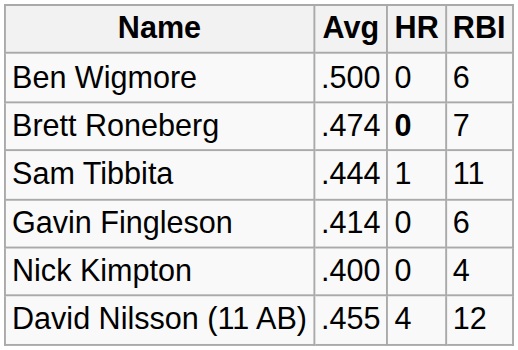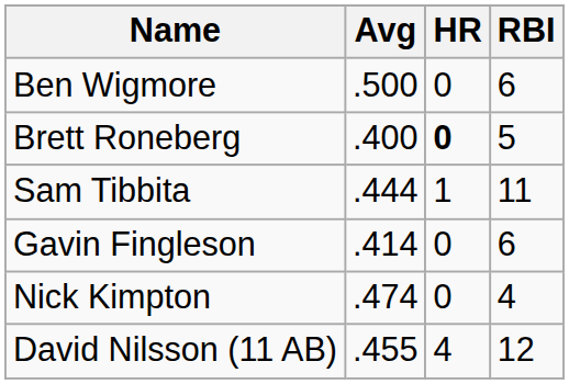 <table class="wikitable">
 <tr>
 </tr>
 <tr>
 <th>Name</th>
 <th>Avg</th>
 <th>HR</th>
 <th>RBI</th>
 </tr>
 <tr>
 <td>Ben Wigmore</td>
 <td>.500</td>
 <td>0</td>
 <td>6</td>
 </tr>
 <tr>
 <td>Brett Roneberg</td>
-<td>.474</td>
+<td>.400</td>
 <td><strong>0</strong></td>
-<td>7</td>
+<td>5</td>
 </tr>
 <tr>
 <td>Sam Tibbita</td>
 <td>.444</td>
 <td>1</td>
 <td>11</td>
 </tr>
 <tr>
 <td>Gavin Fingleson</td>
 <td>.414</td>
 <td>0</td>
 <td>6</td>
 </tr>
 <tr>
 <td>Nick Kimpton</td>
-<td>.400</td>
+<td>.474</td>
 <td>0</td>
 <td>4</td>
 </tr>
 <tr>
 <td>David Nilsson (11 AB)</td>
 <td>.455</td>
 <td>4</td>
 <td>12</td>
 </tr>
 </table>
